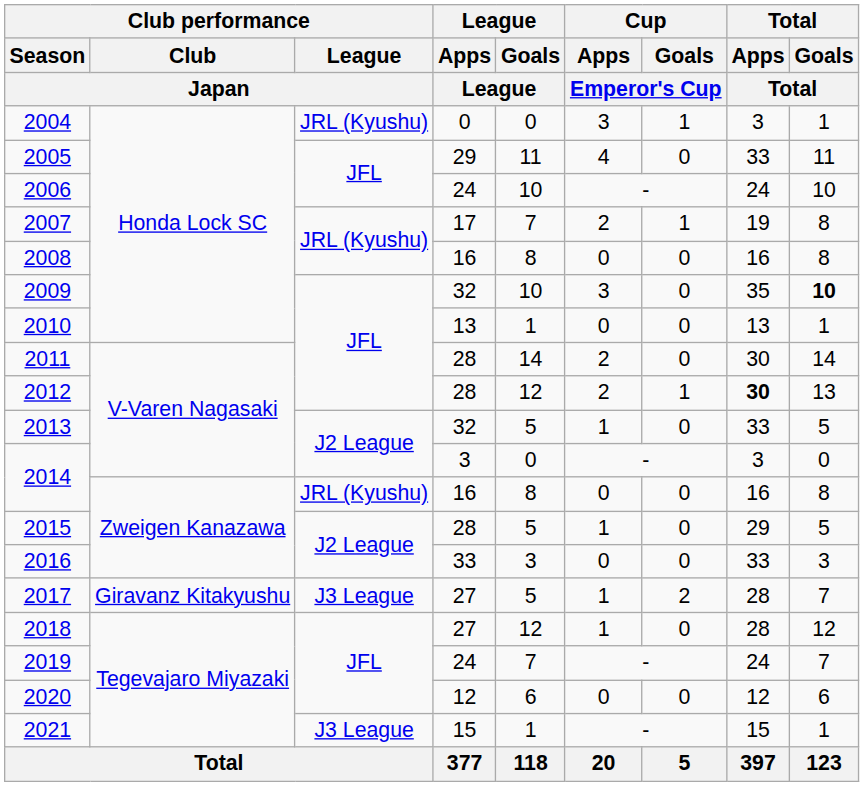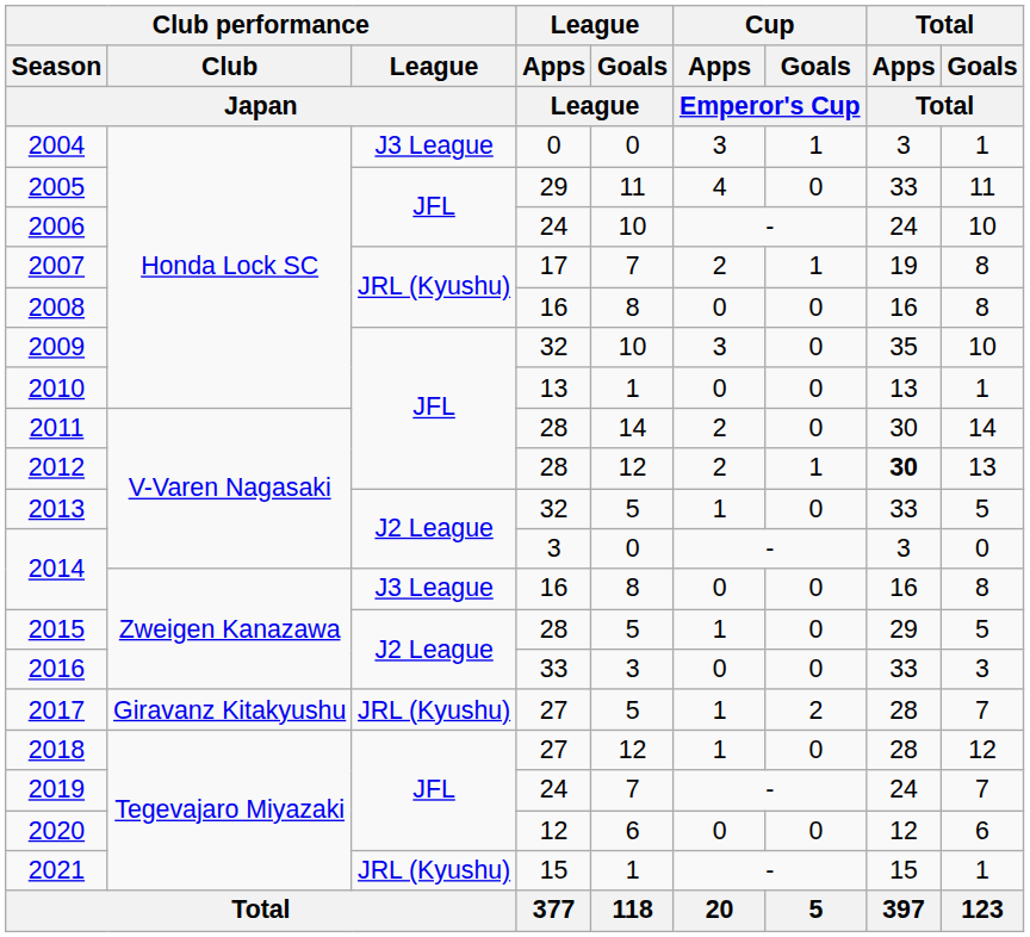 <table class="wikitable" style="text-align:center;">
 <tr>
 <th colspan=3>Club performance</th>
 <th colspan=2>League</th>
 <th colspan=2>Cup</th>
 <th colspan=2>Total</th>
 </tr>
 <tr>
 <th>Season</th>
 <th>Club</th>
 <th>League</th>
 <th>Apps</th>
 <th>Goals</th>
 <th>Apps</th>
 <th>Goals</th>
 <th>Apps</th>
 <th>Goals</th>
 </tr>
 <tr>
 <th colspan=3>Japan</th>
 <th colspan=2>League</th>
 <th colspan=2><a href='#'>Emperor's Cup</a></th>
 <th colspan=2>Total</th>
 </tr>
 <tr>
 <td><a href='#'>2004</a></td>
 <td rowspan="7"><a href='#'>Honda Lock SC</a></td>
-<td><a href='#'>JRL (Kyushu)</a></td>
+<td><a href='#'>J3 League</a></td>
 <td>0</td>
 <td>0</td>
 <td>3</td>
 <td>1</td>
 <td>3</td>
 <td>1</td>
 </tr>
 <tr>
 <td><a href='#'>2005</a></td>
 <td rowspan="2"><a href='#'>JFL</a></td>
 <td>29</td>
 <td>11</td>
 <td>4</td>
 <td>0</td>
 <td>33</td>
 <td>11</td>
 </tr>
 <tr>
 <td><a href='#'>2006</a></td>
 <td>24</td>
 <td>10</td>
 <td colspan="2">-</td>
 <td>24</td>
 <td>10</td>
 </tr>
 <tr>
 <td><a href='#'>2007</a></td>
 <td rowspan="2"><a href='#'>JRL (Kyushu)</a></td>
 <td>17</td>
 <td>7</td>
 <td>2</td>
 <td>1</td>
 <td>19</td>
 <td>8</td>
 </tr>
 <tr>
 <td><a href='#'>2008</a></td>
 <td>16</td>
 <td>8</td>
 <td>0</td>
 <td>0</td>
 <td>16</td>
 <td>8</td>
 </tr>
 <tr>
 <td><a href='#'>2009</a></td>
 <td rowspan="4"><a href='#'>JFL</a></td>
 <td>32</td>
 <td>10</td>
 <td>3</td>
 <td>0</td>
 <td>35</td>
-<td><strong>10</strong></td>
+<td>10</td>
 </tr>
 <tr>
 <td><a href='#'>2010</a></td>
 <td>13</td>
 <td>1</td>
 <td>0</td>
 <td>0</td>
 <td>13</td>
 <td>1</td>
 </tr>
 <tr>
 <td><a href='#'>2011</a></td>
 <td rowspan="4"><a href='#'>V-Varen Nagasaki</a></td>
 <td>28</td>
 <td>14</td>
 <td>2</td>
 <td>0</td>
 <td>30</td>
 <td>14</td>
 </tr>
 <tr>
 <td><a href='#'>2012</a></td>
 <td>28</td>
 <td>12</td>
 <td>2</td>
 <td>1</td>
 <td><strong>30</strong></td>
 <td>13</td>
 </tr>
 <tr>
 <td><a href='#'>2013</a></td>
 <td rowspan="2"><a href='#'>J2 League</a></td>
 <td>32</td>
 <td>5</td>
 <td>1</td>
 <td>0</td>
 <td>33</td>
 <td>5</td>
 </tr>
 <tr>
 <td rowspan="2"><a href='#'>2014</a></td>
 <td>3</td>
 <td>0</td>
 <td colspan="2">-</td>
 <td>3</td>
 <td>0</td>
 </tr>
 <tr>
 <td rowspan="3"><a href='#'>Zweigen Kanazawa</a></td>
-<td><a href='#'>JRL (Kyushu)</a></td>
+<td><a href='#'>J3 League</a></td>
 <td>16</td>
 <td>8</td>
 <td>0</td>
 <td>0</td>
 <td>16</td>
 <td>8</td>
 </tr>
 <tr>
 <td><a href='#'>2015</a></td>
 <td rowspan="2"><a href='#'>J2 League</a></td>
 <td>28</td>
 <td>5</td>
 <td>1</td>
 <td>0</td>
 <td>29</td>
 <td>5</td>
 </tr>
 <tr>
 <td><a href='#'>2016</a></td>
 <td>33</td>
 <td>3</td>
 <td>0</td>
 <td>0</td>
 <td>33</td>
 <td>3</td>
 </tr>
 <tr>
 <td><a href='#'>2017</a></td>
 <td><a href='#'>Giravanz Kitakyushu</a></td>
-<td><a href='#'>J3 League</a></td>
+<td><a href='#'>JRL (Kyushu)</a></td>
 <td>27</td>
 <td>5</td>
 <td>1</td>
 <td>2</td>
 <td>28</td>
 <td>7</td>
 </tr>
 <tr>
 <td><a href='#'>2018</a></td>
 <td rowspan="4"><a href='#'>Tegevajaro Miyazaki</a></td>
 <td rowspan="3"><a href='#'>JFL</a></td>
 <td>27</td>
 <td>12</td>
 <td>1</td>
 <td>0</td>
 <td>28</td>
 <td>12</td>
 </tr>
 <tr>
 <td><a href='#'>2019</a></td>
 <td>24</td>
 <td>7</td>
 <td colspan="2">-</td>
 <td>24</td>
 <td>7</td>
 </tr>
 <tr>
 <td><a href='#'>2020</a></td>
 <td>12</td>
 <td>6</td>
 <td>0</td>
 <td>0</td>
 <td>12</td>
 <td>6</td>
 </tr>
 <tr>
 <td><a href='#'>2021</a></td>
-<td><a href='#'>J3 League</a></td>
+<td><a href='#'>JRL (Kyushu)</a></td>
 <td>15</td>
 <td>1</td>
 <td colspan="2">-</td>
 <td>15</td>
 <td>1</td>
 </tr>
 <tr>
 <th colspan=3>Total</th>
 <th>377</th>
 <th>118</th>
 <th>20</th>
 <th>5</th>
 <th>397</th>
 <th>123</th>
 </tr>
 </table>
